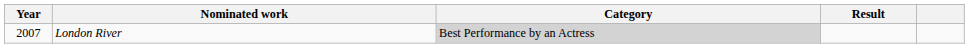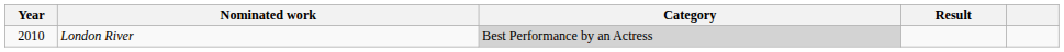 <table class="wikitable" style="width:100%;">
 <tr>
 <th width=5%>Year</th>
 <th style="width:40%;">Nominated work</th>
 <th style="width:40%;">Category</th>
 <th style="width:10%;">Result</th>
 <th width=5%></th>
 </tr>
 <tr>
-<td style="text-align:center;">2007</td>
+<td style="text-align:center;">2010</td>
 <td style="text-align:left;"><em>London River</em></td>
 <td style="background: lightgrey;">Best Performance by an Actress</td>
 <td></td>
 <td style="text-align:center;"></td>
 </tr>
 </table>
